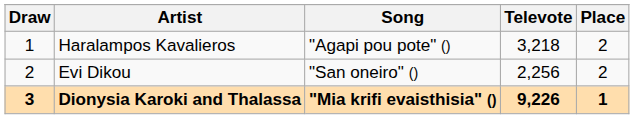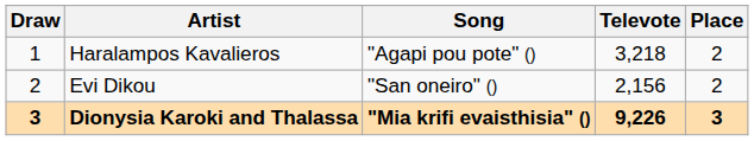 <table class="sortable wikitable" style="margin: 1em auto 1em auto; text-align:center">
 <tr>
 </tr>
 <tr>
 <th>Draw</th>
 <th>Artist</th>
 <th>Song</th>
 <th>Televote</th>
 <th>Place</th>
 </tr>
 <tr>
 <td>1</td>
 <td align="left">Haralampos Kavalieros</td>
 <td align="left">"Agapi pou pote" <small>()</small></td>
 <td>3,218</td>
 <td>2</td>
 </tr>
 <tr>
 <td>2</td>
 <td align="left">Evi Dikou</td>
 <td align="left">"San oneiro" <small>()</small></td>
-<td>2,256</td>
+<td>2,156</td>
 <td>2</td>
 </tr>
 <tr style="font-weight:bold;background:navajowhite;">
 <td>3</td>
 <td align="left">Dionysia Karoki and Thalassa</td>
 <td align="left">"Mia krifi evaisthisia" <small>()</small></td>
 <td>9,226</td>
-<td>1</td>
+<td>3</td>
 </tr>
 </table>
